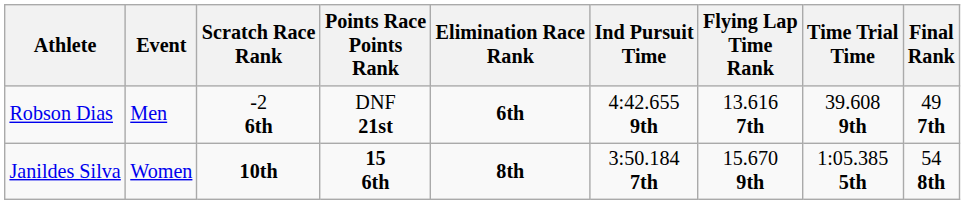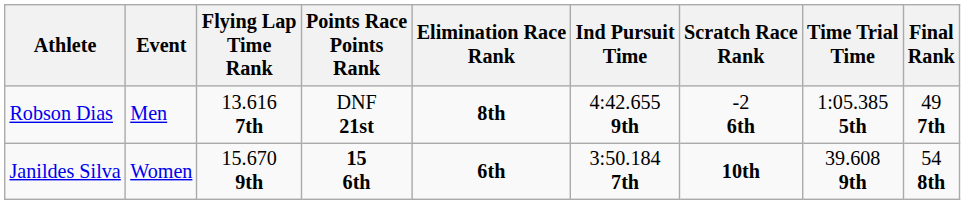 <table class="wikitable" style="font-size:90%">
 <tr>
 <th>Athlete</th>
 <th>Event</th>
-<th>Scratch Race<br>Rank</th>
+<th>Flying Lap<br>Time<br>Rank</th>
 <th>Points Race<br>Points<br>Rank</th>
 <th>Elimination Race<br>Rank</th>
 <th>Ind Pursuit<br>Time</th>
-<th>Flying Lap<br>Time<br>Rank</th>
+<th>Scratch Race<br>Rank</th>
 <th>Time Trial<br>Time</th>
 <th>Final<br>Rank</th>
 </tr>
 <tr>
 <td><a href='#'>Robson Dias</a></td>
 <td><a href='#'>Men</a></td>
+<td align=center>13.616<br><strong>7th</strong></td>
+<td align=center>DNF<br><strong>21st</strong></td>
+<td align=center><strong>8th</strong></td>
+<td align=center>4:42.655<br><strong>9th</strong></td>
 <td align=center>-2<br><strong>6th</strong></td>
-<td align=center>DNF<br><strong>21st</strong></td>
-<td align=center><strong>6th</strong></td>
-<td align=center>4:42.655<br><strong>9th</strong></td>
-<td align=center>13.616<br><strong>7th</strong></td>
-<td align=center>39.608<br><strong>9th</strong></td>
+<td align=center>1:05.385<br><strong>5th</strong></td>
 <td align=center>49<br><strong>7th</strong></td>
 </tr>
 <tr>
 <td><a href='#'>Janildes Silva</a></td>
 <td><a href='#'>Women</a></td>
+<td align=center>15.670<br><strong>9th</strong></td>
+<td align=center><strong>15</strong><br><strong>6th</strong></td>
+<td align=center><strong>6th</strong></td>
+<td align=center>3:50.184<br><strong>7th</strong></td>
 <td align=center><strong>10th</strong></td>
-<td align=center><strong>15</strong><br><strong>6th</strong></td>
-<td align=center><strong>8th</strong></td>
-<td align=center>3:50.184<br><strong>7th</strong></td>
-<td align=center>15.670<br><strong>9th</strong></td>
-<td align=center>1:05.385<br><strong>5th</strong></td>
+<td align=center>39.608<br><strong>9th</strong></td>
 <td align=center>54<br><strong>8th</strong></td>
 </tr>
 </table>
